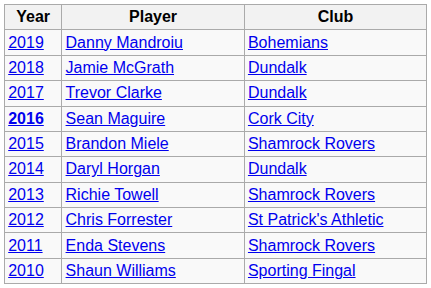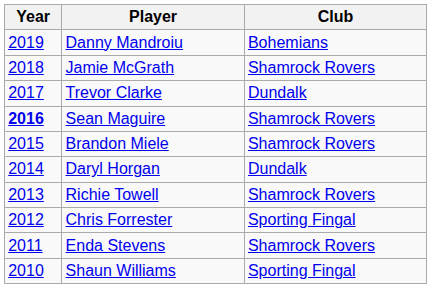 <table class="wikitable">
 <tr>
 <th>Year</th>
 <th>Player</th>
 <th>Club</th>
 </tr>
 <tr>
 <td width="50px"><a href='#'>2019</a></td>
 <td width="175px"> <a href='#'>Danny Mandroiu</a></td>
 <td width="175px"><a href='#'>Bohemians</a></td>
 </tr>
 <tr>
 <td width="50px"><a href='#'>2018</a></td>
 <td width="175px"> <a href='#'>Jamie McGrath</a></td>
-<td width="175px"><a href='#'>Dundalk</a></td>
+<td width="175px"><a href='#'>Shamrock Rovers</a></td>
 </tr>
 <tr>
 <td width="50px"><a href='#'>2017</a></td>
 <td width="175px"> <a href='#'>Trevor Clarke</a></td>
 <td width="175px"><a href='#'>Dundalk</a></td>
 </tr>
 <tr>
 <td width="50px"><strong><a href='#'>2016</a></strong></td>
 <td width="175px"> <a href='#'>Sean Maguire</a></td>
-<td width="175px"><a href='#'>Cork City</a></td>
+<td width="175px"><a href='#'>Shamrock Rovers</a></td>
 </tr>
 <tr>
 <td width="50px"><a href='#'>2015</a></td>
 <td width="175px"> <a href='#'>Brandon Miele</a></td>
 <td width="175px"><a href='#'>Shamrock Rovers</a></td>
 </tr>
 <tr>
 <td width="50px"><a href='#'>2014</a></td>
 <td width="175px"> <a href='#'>Daryl Horgan</a></td>
 <td width="175px"><a href='#'>Dundalk</a></td>
 </tr>
 <tr>
 <td width="50px"><a href='#'>2013</a></td>
 <td width="175px"> <a href='#'>Richie Towell</a></td>
 <td width="175px"><a href='#'>Shamrock Rovers</a></td>
 </tr>
 <tr>
 <td width="50px"><a href='#'>2012</a></td>
 <td width="175px"> <a href='#'>Chris Forrester</a></td>
-<td width="175px"><a href='#'>St Patrick's Athletic</a></td>
+<td width="175px"><a href='#'>Sporting Fingal</a></td>
 </tr>
 <tr>
 <td width="50px"><a href='#'>2011</a></td>
 <td width="175px"> <a href='#'>Enda Stevens</a></td>
 <td width="175px"><a href='#'>Shamrock Rovers</a></td>
 </tr>
 <tr>
 <td width="50px"><a href='#'>2010</a></td>
 <td width="175px"> <a href='#'>Shaun Williams</a></td>
 <td width="175px"><a href='#'>Sporting Fingal</a></td>
 </tr>
 </table>
